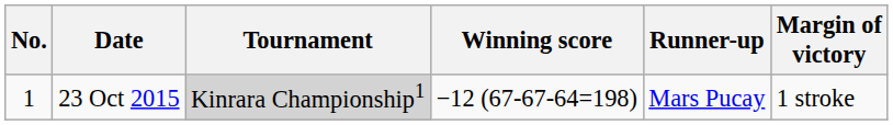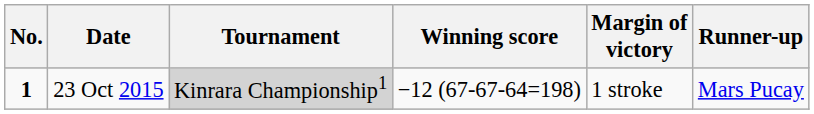 <table class="wikitable" style="font-size:95%;">
 <tr>
 <th>No.</th>
 <th>Date</th>
 <th>Tournament</th>
 <th>Winning score</th>
+<th>Margin of<br>victory</th>
 <th>Runner-up</th>
-<th>Margin of<br>victory</th>
 </tr>
 <tr>
-<td align=center>1</td>
+<td align=center><strong>1</strong></td>
 <td align=right>23 Oct <a href='#'>2015</a></td>
 <td style="background: lightgrey;">Kinrara Championship<sup>1</sup></td>
 <td>−12 (67-67-64=198)</td>
+<td>1 stroke</td>
 <td> <a href='#'>Mars Pucay</a></td>
-<td>1 stroke</td>
 </tr>
 </table>
